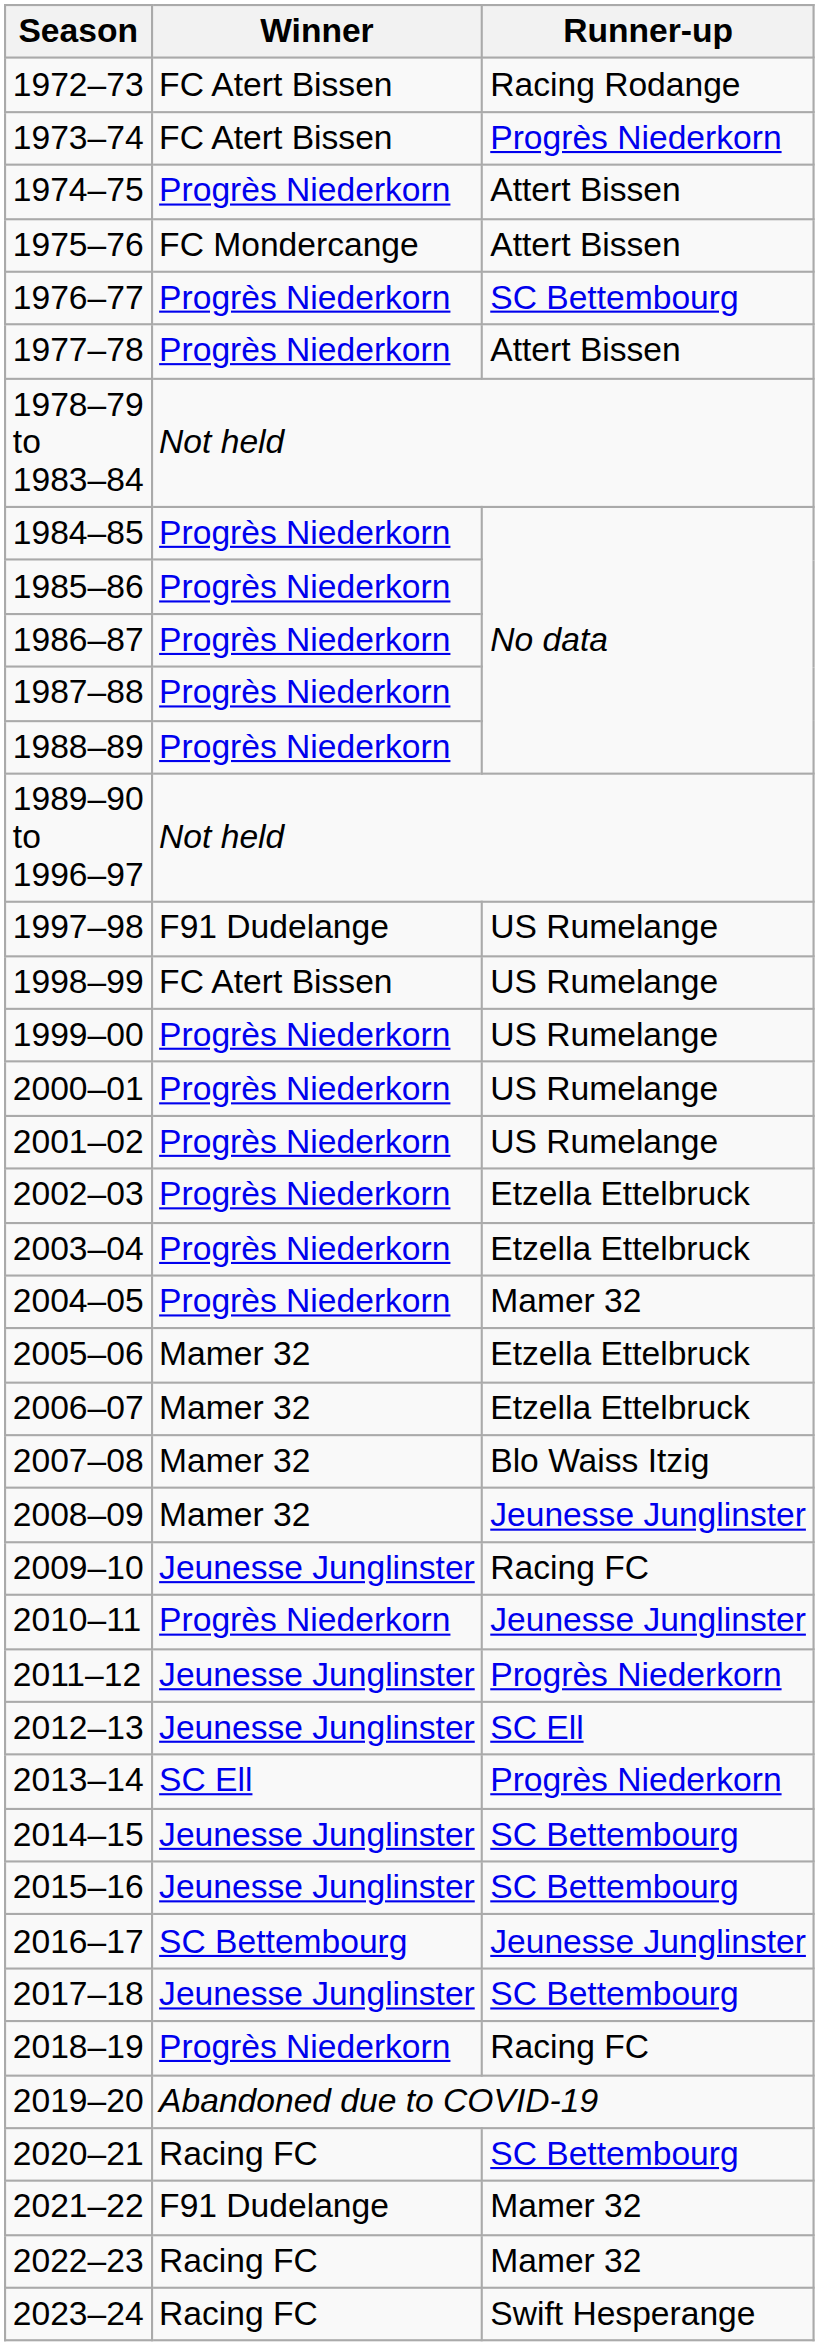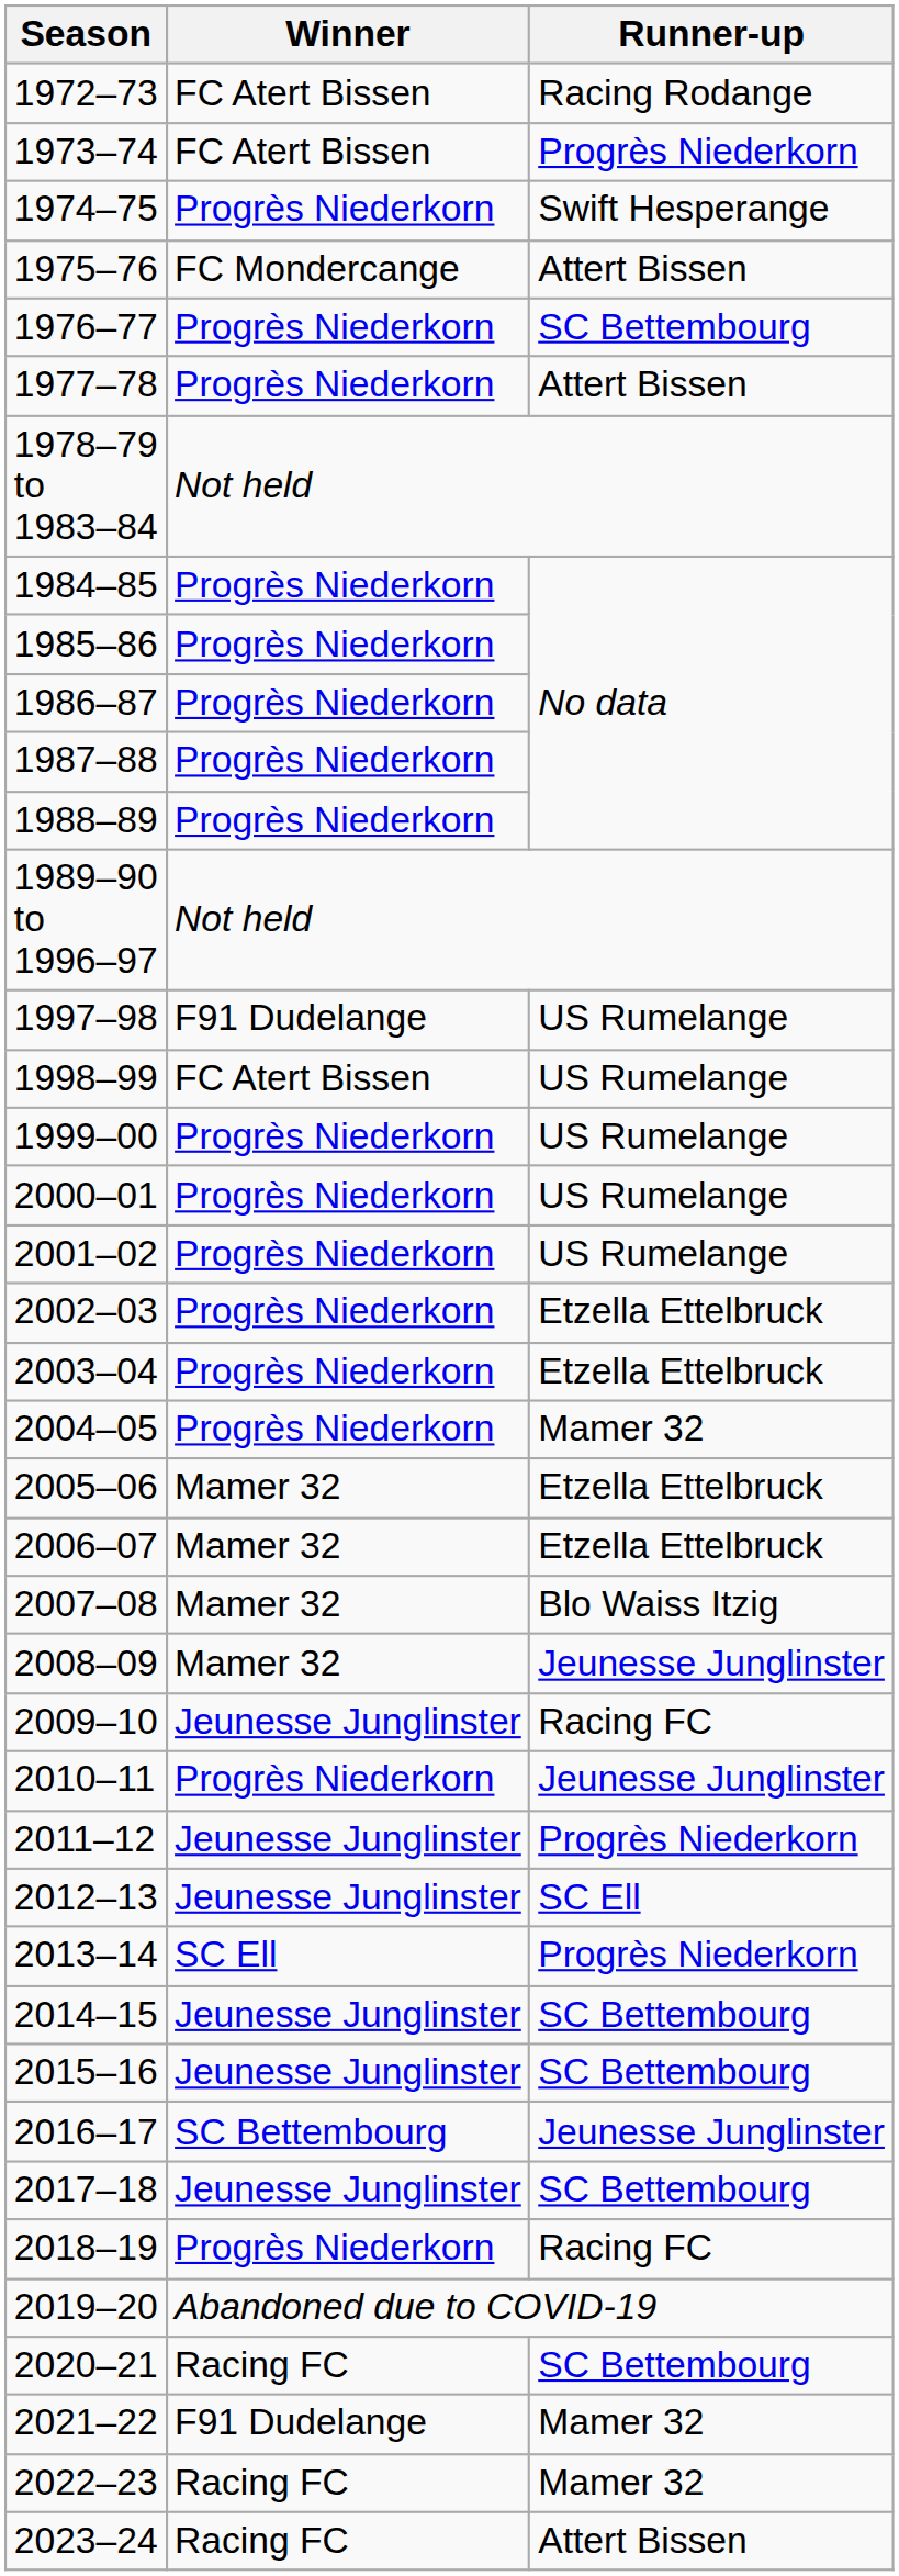 <table class="wikitable">
 <tr>
 <th>Season</th>
 <th>Winner</th>
 <th>Runner-up</th>
 </tr>
 <tr>
 <td>1972–73</td>
 <td>FC Atert Bissen</td>
 <td>Racing Rodange</td>
 </tr>
 <tr>
 <td>1973–74</td>
 <td>FC Atert Bissen</td>
 <td><a href='#'>Progrès Niederkorn</a></td>
 </tr>
 <tr>
 <td>1974–75</td>
 <td><a href='#'>Progrès Niederkorn</a></td>
-<td>Attert Bissen</td>
+<td>Swift Hesperange</td>
 </tr>
 <tr>
 <td>1975–76</td>
 <td>FC Mondercange</td>
 <td>Attert Bissen</td>
 </tr>
 <tr>
 <td>1976–77</td>
 <td><a href='#'>Progrès Niederkorn</a></td>
 <td><a href='#'>SC Bettembourg</a></td>
 </tr>
 <tr>
 <td>1977–78</td>
 <td><a href='#'>Progrès Niederkorn</a></td>
 <td>Attert Bissen</td>
 </tr>
 <tr>
 <td>1978–79<br>to<br>1983–84</td>
 <td colspan="2"><em>Not held</em></td>
 </tr>
 <tr>
 <td>1984–85</td>
 <td><a href='#'>Progrès Niederkorn</a></td>
 <td rowspan="5"><em>No data</em></td>
 </tr>
 <tr>
 <td>1985–86</td>
 <td><a href='#'>Progrès Niederkorn</a></td>
 </tr>
 <tr>
 <td>1986–87</td>
 <td><a href='#'>Progrès Niederkorn</a></td>
 </tr>
 <tr>
 <td>1987–88</td>
 <td><a href='#'>Progrès Niederkorn</a></td>
 </tr>
 <tr>
 <td>1988–89</td>
 <td><a href='#'>Progrès Niederkorn</a></td>
 </tr>
 <tr>
 <td>1989–90<br>to<br>1996–97</td>
 <td colspan="2"><em>Not held</em></td>
 </tr>
 <tr>
 <td>1997–98</td>
 <td>F91 Dudelange</td>
 <td>US Rumelange</td>
 </tr>
 <tr>
 <td>1998–99</td>
 <td>FC Atert Bissen</td>
 <td>US Rumelange</td>
 </tr>
 <tr>
 <td>1999–00</td>
 <td><a href='#'>Progrès Niederkorn</a></td>
 <td>US Rumelange</td>
 </tr>
 <tr>
 <td>2000–01</td>
 <td><a href='#'>Progrès Niederkorn</a></td>
 <td>US Rumelange</td>
 </tr>
 <tr>
 <td>2001–02</td>
 <td><a href='#'>Progrès Niederkorn</a></td>
 <td>US Rumelange</td>
 </tr>
 <tr>
 <td>2002–03</td>
 <td><a href='#'>Progrès Niederkorn</a></td>
 <td>Etzella Ettelbruck</td>
 </tr>
 <tr>
 <td>2003–04</td>
 <td><a href='#'>Progrès Niederkorn</a></td>
 <td>Etzella Ettelbruck</td>
 </tr>
 <tr>
 <td>2004–05</td>
 <td><a href='#'>Progrès Niederkorn</a></td>
 <td>Mamer 32</td>
 </tr>
 <tr>
 <td>2005–06</td>
 <td>Mamer 32</td>
 <td>Etzella Ettelbruck</td>
 </tr>
 <tr>
 <td>2006–07</td>
 <td>Mamer 32</td>
 <td>Etzella Ettelbruck</td>
 </tr>
 <tr>
 <td>2007–08</td>
 <td>Mamer 32</td>
 <td>Blo Waiss Itzig</td>
 </tr>
 <tr>
 <td>2008–09</td>
 <td>Mamer 32</td>
 <td><a href='#'>Jeunesse Junglinster</a></td>
 </tr>
 <tr>
 <td>2009–10</td>
 <td><a href='#'>Jeunesse Junglinster</a></td>
 <td>Racing FC</td>
 </tr>
 <tr>
 <td>2010–11</td>
 <td><a href='#'>Progrès Niederkorn</a></td>
 <td><a href='#'>Jeunesse Junglinster</a></td>
 </tr>
 <tr>
 <td>2011–12</td>
 <td><a href='#'>Jeunesse Junglinster</a></td>
 <td><a href='#'>Progrès Niederkorn</a></td>
 </tr>
 <tr>
 <td>2012–13</td>
 <td><a href='#'>Jeunesse Junglinster</a></td>
 <td><a href='#'>SC Ell</a></td>
 </tr>
 <tr>
 <td>2013–14</td>
 <td><a href='#'>SC Ell</a></td>
 <td><a href='#'>Progrès Niederkorn</a></td>
 </tr>
 <tr>
 <td>2014–15</td>
 <td><a href='#'>Jeunesse Junglinster</a></td>
 <td><a href='#'>SC Bettembourg</a></td>
 </tr>
 <tr>
 <td>2015–16</td>
 <td><a href='#'>Jeunesse Junglinster</a></td>
 <td><a href='#'>SC Bettembourg</a></td>
 </tr>
 <tr>
 <td>2016–17</td>
 <td><a href='#'>SC Bettembourg</a></td>
 <td><a href='#'>Jeunesse Junglinster</a></td>
 </tr>
 <tr>
 <td>2017–18</td>
 <td><a href='#'>Jeunesse Junglinster</a></td>
 <td><a href='#'>SC Bettembourg</a></td>
 </tr>
 <tr>
 <td>2018–19</td>
 <td><a href='#'>Progrès Niederkorn</a></td>
 <td>Racing FC</td>
 </tr>
 <tr>
 <td>2019–20</td>
 <td colspan="2"><em>Abandoned due to COVID-19</em></td>
 </tr>
 <tr>
 <td>2020–21</td>
 <td>Racing FC</td>
 <td><a href='#'>SC Bettembourg</a></td>
 </tr>
 <tr>
 <td>2021–22</td>
 <td>F91 Dudelange</td>
 <td>Mamer 32</td>
 </tr>
 <tr>
 <td>2022–23</td>
 <td>Racing FC</td>
 <td>Mamer 32</td>
 </tr>
 <tr>
 <td>2023–24</td>
 <td>Racing FC</td>
-<td>Swift Hesperange</td>
+<td>Attert Bissen</td>
 </tr>
 </table>
